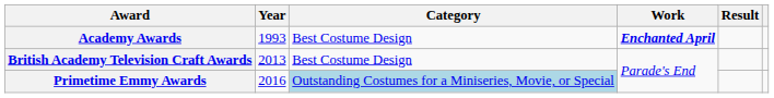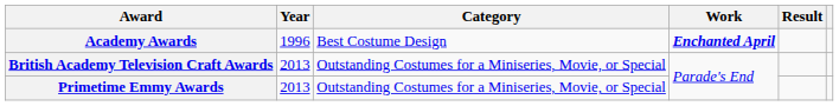 <table class="wikitable">
 <tr>
 <th>Award</th>
 <th>Year</th>
 <th>Category</th>
 <th>Work</th>
 <th>Result</th>
 <th class="unsortable"></th>
 </tr>
 <tr>
 <th scope="row" style="text-align:center;"><a href='#'>Academy Awards</a></th>
-<td style="text-align:center;"><a href='#'>1993</a></td>
+<td style="text-align:center;"><a href='#'>1996</a></td>
 <td><a href='#'>Best Costume Design</a></td>
 <td><strong><em><a href='#'>Enchanted April</a></em></strong></td>
 <td></td>
 <td style="text-align:center;"></td>
 </tr>
 <tr>
 <th scope="row" style="text-align:center;"><a href='#'>British Academy Television Craft Awards</a></th>
 <td style="text-align:center;"><a href='#'>2013</a></td>
-<td><a href='#'>Best Costume Design</a></td>
+<td><a href='#'>Outstanding Costumes for a Miniseries, Movie, or Special</a></td>
 <td rowspan="2"><em><a href='#'>Parade's End</a></em></td>
 <td></td>
 <td style="text-align:center;"></td>
 </tr>
 <tr>
 <th scope="row" style="text-align:center;"><a href='#'>Primetime Emmy Awards</a></th>
-<td style="text-align:center;"><a href='#'>2016</a></td>
-<td style="background: lightblue;"><a href='#'>Outstanding Costumes for a Miniseries, Movie, or Special</a></td>
+<td style="text-align:center;"><a href='#'>2013</a></td>
+<td><a href='#'>Outstanding Costumes for a Miniseries, Movie, or Special</a></td>
 <td></td>
 <td style="text-align:center;"></td>
 </tr>
 </table>
